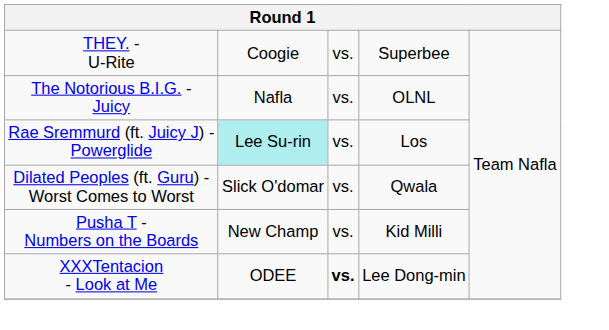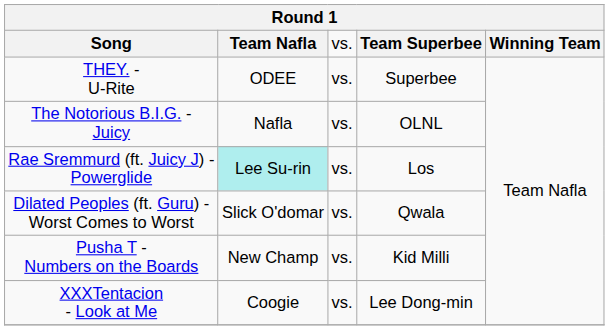 <table class="wikitable" style="text-align:center" border="2">
 <tr>
 <th colspan="5">Round 1</th>
 </tr>
 <tr>
+<th>Song</th>
+<th>Team Nafla</th>
+<td>vs.</td>
+<th>Team Superbee</th>
+<th>Winning Team</th>
+</tr>
+<tr>
 <td><a href='#'>THEY.</a> - <br> U-Rite</td>
-<td>Coogie</td>
+<td>ODEE</td>
 <td>vs.</td>
 <td>Superbee</td>
 <td rowspan="6">Team Nafla</td>
 </tr>
 <tr>
 <td><a href='#'>The Notorious B.I.G.</a> - <br> <a href='#'>Juicy</a></td>
 <td>Nafla</td>
 <td>vs.</td>
 <td>OLNL</td>
 </tr>
 <tr>
 <td><a href='#'>Rae Sremmurd</a> (ft. <a href='#'>Juicy J</a>) - <br> <a href='#'>Powerglide</a></td>
 <td style="background: paleturquoise;">Lee Su-rin</td>
 <td>vs.</td>
 <td>Los</td>
 </tr>
 <tr>
 <td><a href='#'>Dilated Peoples</a> (ft. <a href='#'>Guru</a>) - <br> Worst Comes to Worst</td>
 <td>Slick O'domar</td>
 <td>vs.</td>
 <td>Qwala</td>
 </tr>
 <tr>
 <td><a href='#'>Pusha T</a> - <br><a href='#'>Numbers on the Boards</a></td>
 <td>New Champ</td>
 <td>vs.</td>
 <td>Kid Milli</td>
 </tr>
 <tr>
 <td><a href='#'>XXXTentacion</a> <br> - <a href='#'>Look at Me</a></td>
-<td>ODEE</td>
-<td><strong>vs.</strong></td>
+<td>Coogie</td>
+<td>vs.</td>
 <td>Lee Dong-min</td>
 </tr>
 <tr>
 </tr>
 </table>
